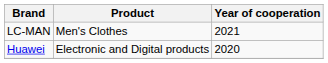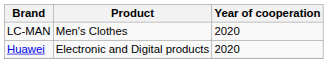 <table class="wikitable sortable">
 <tr>
 <th>Brand</th>
 <th>Product</th>
 <th>Year of cooperation</th>
 </tr>
 <tr>
 <td>LC-MAN</td>
 <td>Men's Clothes</td>
-<td>2021</td>
+<td>2020</td>
 </tr>
 <tr>
 <td><a href='#'>Huawei</a></td>
 <td>Electronic and Digital products</td>
 <td>2020</td>
 </tr>
 <tr>
 </tr>
 </table>
